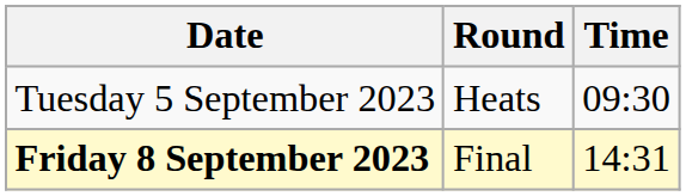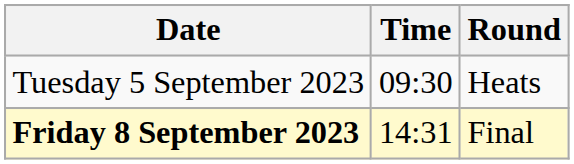 <table class="wikitable">
 <tr>
 <th>Date</th>
+<th>Time</th>
 <th>Round</th>
-<th>Time</th>
 </tr>
 <tr>
 <td>Tuesday 5 September 2023</td>
+<td>09:30</td>
 <td>Heats</td>
-<td>09:30</td>
 </tr>
 <tr bgcolor=lemonchiffon>
 <td><strong>Friday 8 September 2023</strong></td>
+<td>14:31</td>
 <td>Final</td>
-<td>14:31</td>
 </tr>
 </table>
